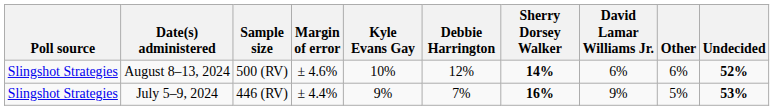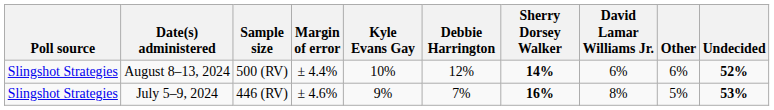 <table class="wikitable" style="font-size:90%;text-align:center;">
 <tr valign=bottom>
 <th>Poll source</th>
 <th>Date(s)<br>administered</th>
 <th>Sample<br>size</th>
 <th>Margin<br>of error</th>
 <th style="width:75px;">Kyle<br> Evans Gay</th>
 <th style="width:75px;">Debbie<br>Harrington</th>
 <th style="width:75px;">Sherry<br>Dorsey Walker</th>
 <th style="width:75px;">David<br> Lamar Williams Jr.</th>
 <th>Other</th>
 <th>Undecided</th>
 </tr>
 <tr>
 <td style="text-align:left;"><a href='#'>Slingshot Strategies</a></td>
 <td>August 8–13, 2024</td>
 <td>500 (RV)</td>
-<td>± 4.6%</td>
+<td>± 4.4%</td>
 <td>10%</td>
 <td>12%</td>
 <td><strong>14%</strong></td>
 <td>6%</td>
 <td>6%</td>
 <td><strong>52%</strong></td>
 </tr>
 <tr>
 <td style="text-align:left;"><a href='#'>Slingshot Strategies</a></td>
 <td>July 5–9, 2024</td>
 <td>446 (RV)</td>
-<td>± 4.4%</td>
+<td>± 4.6%</td>
 <td>9%</td>
 <td>7%</td>
 <td><strong>16%</strong></td>
-<td>9%</td>
+<td>8%</td>
 <td>5%</td>
 <td><strong>53%</strong></td>
 </tr>
 </table>
